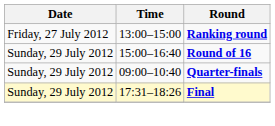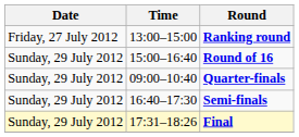 <table class="wikitable">
 <tr>
 <th>Date</th>
 <th>Time</th>
 <th>Round</th>
 </tr>
 <tr>
 <td>Friday, 27 July 2012</td>
 <td>13:00–15:00</td>
 <td><strong><a href='#'>Ranking round</a></strong></td>
 </tr>
 <tr>
 <td>Sunday, 29 July 2012</td>
 <td>15:00–16:40</td>
 <td><strong><a href='#'>Round of 16</a></strong></td>
 </tr>
 <tr>
 <td>Sunday, 29 July 2012</td>
 <td>09:00–10:40</td>
 <td><strong><a href='#'>Quarter-finals</a></strong></td>
 </tr>
 <tr>
+<td>Sunday, 29 July 2012</td>
+<td>16:40–17:30</td>
+<td><strong><a href='#'>Semi-finals</a></strong></td>
+</tr>
+<tr>
 <td style=background:lemonchiffon>Sunday, 29 July 2012</td>
 <td style=background:lemonchiffon>17:31–18:26</td>
 <td style=background:lemonchiffon><strong><a href='#'>Final</a></strong></td>
 </tr>
 <tr>
 </tr>
 </table>
